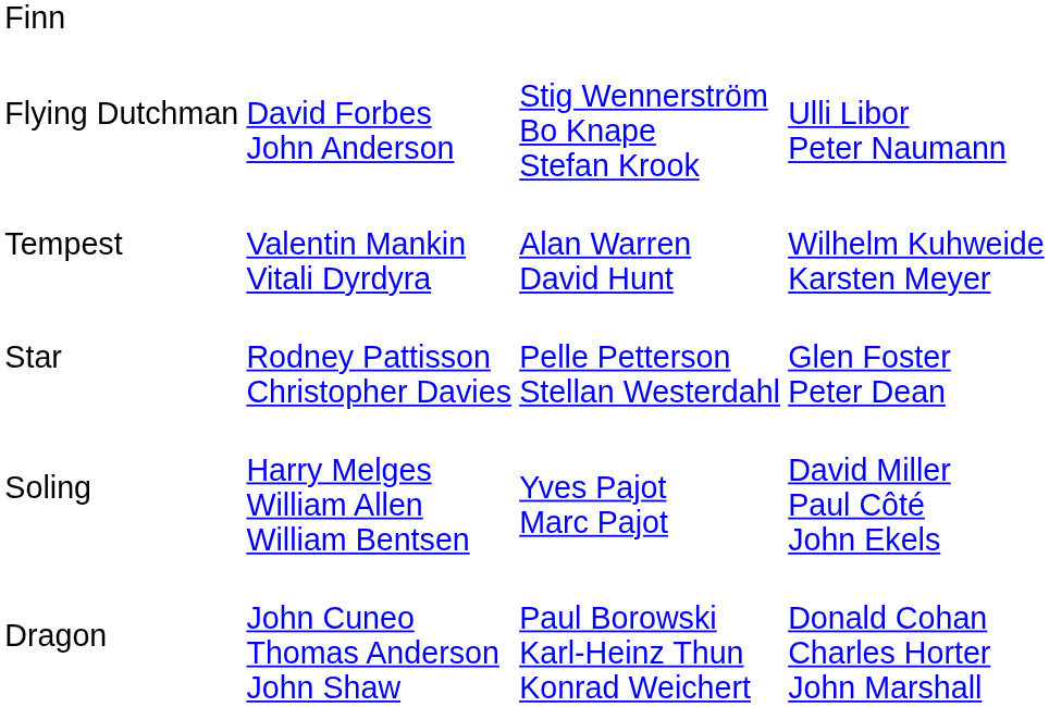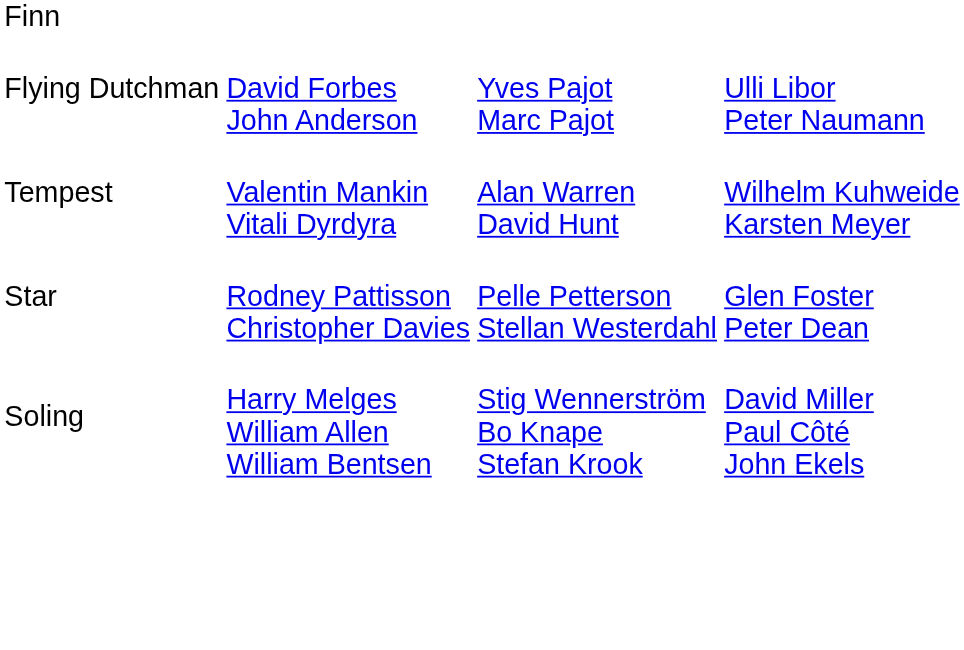 <table>
 <tr>
 <td>Finn<br></td>
 <td></td>
 <td></td>
 <td></td>
 </tr>
 <tr>
 <td>Flying Dutchman<br></td>
 <td><br><a href='#'>David Forbes</a><br><a href='#'>John Anderson</a></td>
-<td><br><a href='#'>Stig Wennerström</a><br><a href='#'>Bo Knape</a><br><a href='#'>Stefan Krook</a></td>
+<td><br><a href='#'>Yves Pajot</a><br><a href='#'>Marc Pajot</a></td>
 <td><br><a href='#'>Ulli Libor</a><br><a href='#'>Peter Naumann</a></td>
 </tr>
 <tr>
 <td>Tempest<br></td>
 <td><br><a href='#'>Valentin Mankin</a><br><a href='#'>Vitali Dyrdyra</a></td>
 <td><br><a href='#'>Alan Warren</a><br><a href='#'>David Hunt</a></td>
 <td><br><a href='#'>Wilhelm Kuhweide</a><br><a href='#'>Karsten Meyer</a></td>
 </tr>
 <tr>
 <td>Star<br></td>
 <td><br><a href='#'>Rodney Pattisson</a><br><a href='#'>Christopher Davies</a></td>
 <td><br><a href='#'>Pelle Petterson</a><br><a href='#'>Stellan Westerdahl</a></td>
 <td><br><a href='#'>Glen Foster</a><br><a href='#'>Peter Dean</a></td>
 </tr>
 <tr>
 <td>Soling<br></td>
 <td><br><a href='#'>Harry Melges</a><br><a href='#'>William Allen</a><br><a href='#'>William Bentsen</a></td>
-<td><br><a href='#'>Yves Pajot</a><br><a href='#'>Marc Pajot</a></td>
+<td><br><a href='#'>Stig Wennerström</a><br><a href='#'>Bo Knape</a><br><a href='#'>Stefan Krook</a></td>
 <td><br><a href='#'>David Miller</a><br><a href='#'>Paul Côté</a><br><a href='#'>John Ekels</a></td>
 </tr>
-<tr>
-<td>Dragon<br></td>
-<td><br><a href='#'>John Cuneo</a><br><a href='#'>Thomas Anderson</a><br><a href='#'>John Shaw</a></td>
-<td><br><a href='#'>Paul Borowski</a><br><a href='#'>Karl-Heinz Thun</a><br><a href='#'>Konrad Weichert</a></td>
-<td><br><a href='#'>Donald Cohan</a><br><a href='#'>Charles Horter</a><br><a href='#'>John Marshall</a></td>
-</tr>
 </table>
